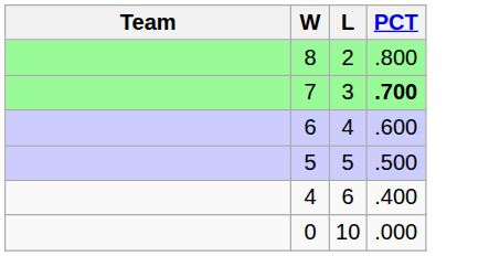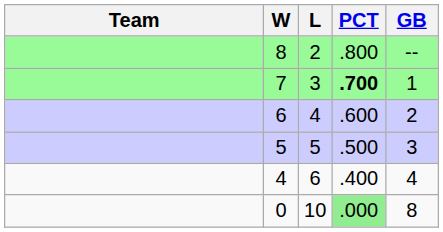 <table class="wikitable" style="text-align:center;">
 <tr>
 <th width=200px>Team</th>
 <th width=20px>W</th>
 <th width=20px>L</th>
 <th width=35px><a href='#'>PCT</a></th>
+<th width=35px><a href='#'>GB</a></th>
 </tr>
 <tr bgcolor=#98fb98>
 <td align=left></td>
 <td>8</td>
 <td>2</td>
 <td>.800</td>
+<td>--</td>
 </tr>
 <tr bgcolor=#98fb98>
 <td align=left></td>
 <td>7</td>
 <td>3</td>
 <td><strong>.700</strong></td>
+<td>1</td>
 </tr>
 <tr bgcolor=#CCCCFF>
 <td align=left></td>
 <td>6</td>
 <td>4</td>
 <td>.600</td>
+<td>2</td>
 </tr>
 <tr bgcolor=#CCCCFF>
 <td align=left></td>
 <td>5</td>
 <td>5</td>
 <td>.500</td>
+<td>3</td>
 </tr>
 <tr>
 <td align=left></td>
 <td>4</td>
 <td>6</td>
 <td>.400</td>
+<td>4</td>
 </tr>
 <tr>
 <td align=left></td>
 <td>0</td>
 <td>10</td>
-<td>.000</td>
+<td style="background: lightgreen;">.000</td>
+<td>8</td>
 </tr>
 </table>
